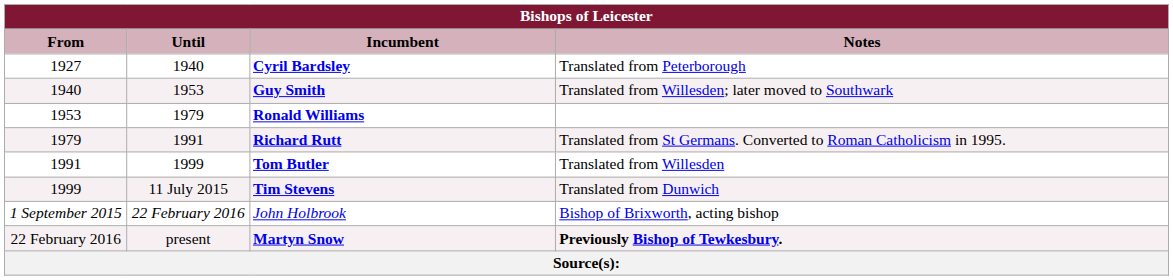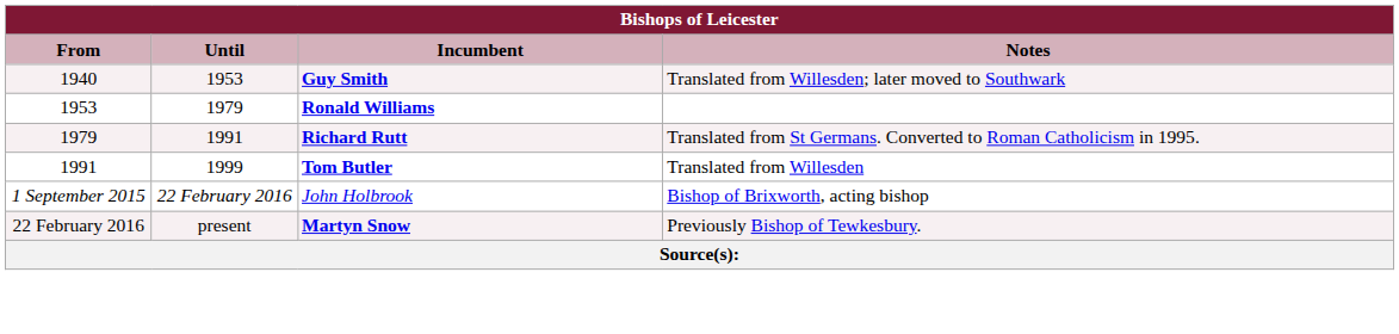 <table class="wikitable" style="width:95%;" border="1" cellpadding="2">
 <tr>
 <th colspan="4" style="background-color: #7F1734; color: white;">Bishops of Leicester</th>
 </tr>
 <tr align=center>
 <th style="background-color:#D4B1BB" width="10%">From</th>
 <th style="background-color:#D4B1BB" width="10%">Until</th>
 <th style="background-color:#D4B1BB" width="25%">Incumbent</th>
 <th style="background-color:#D4B1BB" width="50%">Notes</th>
-</tr>
-<tr valign=top bgcolor="white">
-<td align=center>1927</td>
-<td align=center>1940</td>
-<td> <strong><a href='#'>Cyril Bardsley</a></strong></td>
-<td>Translated from <a href='#'>Peterborough</a></td>
 </tr>
 <tr valign=top bgcolor="#F7F0F2">
 <td align=center>1940</td>
 <td align=center>1953</td>
 <td> <strong><a href='#'>Guy Smith</a></strong></td>
 <td>Translated from <a href='#'>Willesden</a>; later moved to <a href='#'>Southwark</a></td>
 </tr>
 <tr valign=top bgcolor="white">
 <td align=center>1953</td>
 <td align=center>1979</td>
 <td> <strong><a href='#'>Ronald Williams</a></strong></td>
 <td></td>
 </tr>
 <tr valign=top bgcolor="#F7F0F2">
 <td align=center>1979</td>
 <td align=center>1991</td>
 <td> <strong><a href='#'>Richard Rutt</a></strong></td>
 <td>Translated from <a href='#'>St Germans</a>. Converted to <a href='#'>Roman Catholicism</a> in 1995.</td>
 </tr>
 <tr valign=top bgcolor="white">
 <td align=center>1991</td>
 <td align=center>1999</td>
 <td> <strong><a href='#'>Tom Butler</a></strong></td>
 <td>Translated from <a href='#'>Willesden</a></td>
 </tr>
-<tr valign=top bgcolor="#F7F0F2">
-<td align=center>1999</td>
-<td align=center>11 July 2015</td>
-<td> <strong><a href='#'>Tim Stevens</a></strong></td>
-<td>Translated from <a href='#'>Dunwich</a></td>
-</tr>
 <tr valign="top" style="background-color: white;">
 <td align=center><em>1 September 2015</em></td>
 <td align=center><em>22 February 2016</em></td>
 <td> <em><a href='#'>John Holbrook</a></em></td>
 <td><a href='#'>Bishop of Brixworth</a>, acting bishop</td>
 </tr>
 <tr valign=top bgcolor="#F7F0F2">
 <td align=center>22 February 2016</td>
 <td align=center>present</td>
 <td>  <strong><a href='#'>Martyn Snow</a></strong></td>
-<td><strong> Previously <a href='#'>Bishop of Tewkesbury</a>.</strong></td>
+<td> Previously <a href='#'>Bishop of Tewkesbury</a>.</td>
 </tr>
 <tr valign="top" style="background-color: white;">
 <th colspan="4" style="text-align: center;">Source(s):</th>
 </tr>
 </table>
